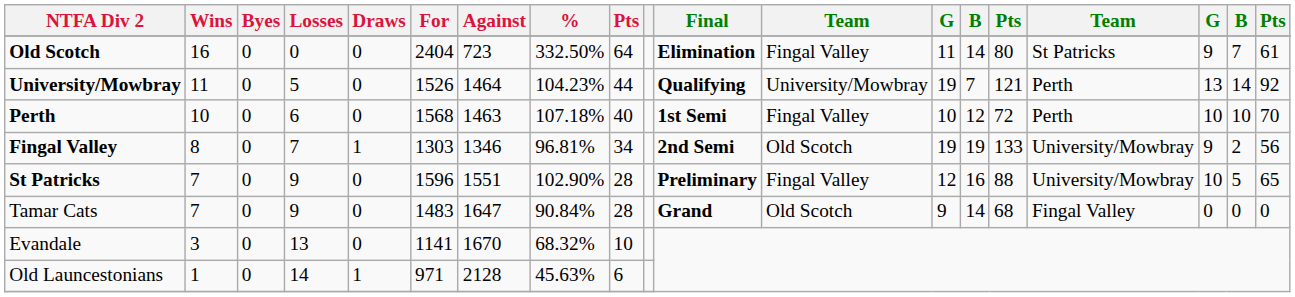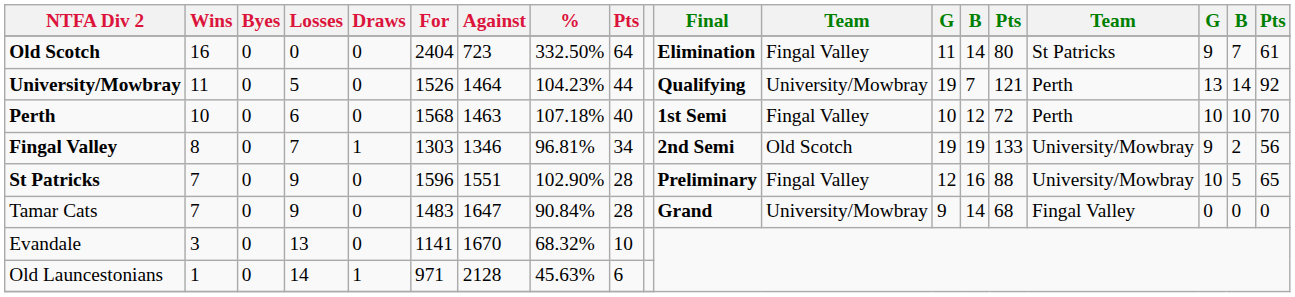 <table style="font-size: 85%; text-align: left;" class="wikitable">
 <tr>
 <th style="color:crimson">NTFA Div 2</th>
 <th style="color:crimson">Wins</th>
 <th style="color:crimson">Byes</th>
 <th style="color:crimson">Losses</th>
 <th style="color:crimson">Draws</th>
 <th style="color:crimson">For</th>
 <th style="color:crimson">Against</th>
 <th style="color:crimson">%</th>
 <th style="color:crimson">Pts</th>
 <th></th>
 <th style="color:green">Final</th>
 <th style="color:green">Team</th>
 <th style="color:green">G</th>
 <th style="color:green">B</th>
 <th style="color:green">Pts</th>
 <th style="color:green">Team</th>
 <th style="color:green">G</th>
 <th style="color:green">B</th>
 <th style="color:green">Pts</th>
 </tr>
 <tr>
 </tr>
 <tr>
 </tr>
 <tr>
 <td><strong>	Old Scotch	</strong></td>
 <td>16</td>
 <td>0</td>
 <td>0</td>
 <td>0</td>
 <td>2404</td>
 <td>723</td>
 <td>332.50%</td>
 <td>64</td>
 <td></td>
 <td><strong>Elimination</strong></td>
 <td>Fingal Valley</td>
 <td>11</td>
 <td>14</td>
 <td>80</td>
 <td>St Patricks</td>
 <td>9</td>
 <td>7</td>
 <td>61</td>
 </tr>
 <tr>
 <td><strong>	University/Mowbray	</strong></td>
 <td>11</td>
 <td>0</td>
 <td>5</td>
 <td>0</td>
 <td>1526</td>
 <td>1464</td>
 <td>104.23%</td>
 <td>44</td>
 <td></td>
 <td><strong>Qualifying</strong></td>
 <td>University/Mowbray</td>
 <td>19</td>
 <td>7</td>
 <td>121</td>
 <td>Perth</td>
 <td>13</td>
 <td>14</td>
 <td>92</td>
 </tr>
 <tr>
 <td><strong>	Perth	</strong></td>
 <td>10</td>
 <td>0</td>
 <td>6</td>
 <td>0</td>
 <td>1568</td>
 <td>1463</td>
 <td>107.18%</td>
 <td>40</td>
 <td></td>
 <td><strong>1st Semi</strong></td>
 <td>Fingal Valley</td>
 <td>10</td>
 <td>12</td>
 <td>72</td>
 <td>Perth</td>
 <td>10</td>
 <td>10</td>
 <td>70</td>
 </tr>
 <tr>
 <td><strong>	Fingal Valley	</strong></td>
 <td>8</td>
 <td>0</td>
 <td>7</td>
 <td>1</td>
 <td>1303</td>
 <td>1346</td>
 <td>96.81%</td>
 <td>34</td>
 <td></td>
 <td><strong>2nd Semi</strong></td>
 <td>Old Scotch</td>
 <td>19</td>
 <td>19</td>
 <td>133</td>
 <td>University/Mowbray</td>
 <td>9</td>
 <td>2</td>
 <td>56</td>
 </tr>
 <tr>
 <td><strong>	St Patricks	</strong></td>
 <td>7</td>
 <td>0</td>
 <td>9</td>
 <td>0</td>
 <td>1596</td>
 <td>1551</td>
 <td>102.90%</td>
 <td>28</td>
 <td></td>
 <td><strong>Preliminary</strong></td>
 <td>Fingal Valley</td>
 <td>12</td>
 <td>16</td>
 <td>88</td>
 <td>University/Mowbray</td>
 <td>10</td>
 <td>5</td>
 <td>65</td>
 </tr>
 <tr>
 <td>Tamar Cats</td>
 <td>7</td>
 <td>0</td>
 <td>9</td>
 <td>0</td>
 <td>1483</td>
 <td>1647</td>
 <td>90.84%</td>
 <td>28</td>
 <td></td>
 <td><strong>Grand</strong></td>
-<td>Old Scotch</td>
+<td>University/Mowbray</td>
 <td>9</td>
 <td>14</td>
 <td>68</td>
 <td>Fingal Valley</td>
 <td>0</td>
 <td>0</td>
 <td>0</td>
 </tr>
 <tr>
 <td>Evandale</td>
 <td>3</td>
 <td>0</td>
 <td>13</td>
 <td>0</td>
 <td>1141</td>
 <td>1670</td>
 <td>68.32%</td>
 <td>10</td>
 <td></td>
 </tr>
 <tr>
 <td>Old Launcestonians</td>
 <td>1</td>
 <td>0</td>
 <td>14</td>
 <td>1</td>
 <td>971</td>
 <td>2128</td>
 <td>45.63%</td>
 <td>6</td>
 <td></td>
 </tr>
 <tr>
 </tr>
 </table>
